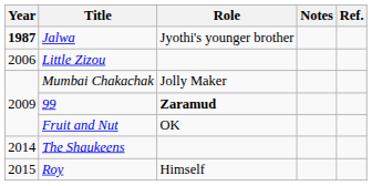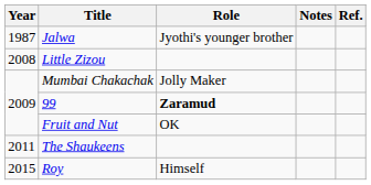 <table class="wikitable">
 <tr>
 <th>Year</th>
 <th>Title</th>
 <th>Role</th>
 <th>Notes</th>
 <th>Ref.</th>
 </tr>
 <tr>
-<td><strong>1987</strong></td>
+<td>1987</td>
 <td><em><a href='#'>Jalwa</a></em></td>
 <td>Jyothi's younger brother</td>
 <td></td>
 <td></td>
 </tr>
 <tr>
-<td>2006</td>
+<td>2008</td>
 <td><em><a href='#'>Little Zizou</a></em></td>
 <td></td>
 <td></td>
 <td></td>
 </tr>
 <tr>
 <td rowspan="3">2009</td>
 <td><em>Mumbai Chakachak</em></td>
 <td>Jolly Maker</td>
 <td></td>
 <td></td>
 </tr>
 <tr>
 <td><em><a href='#'>99</a></em></td>
 <td><strong>Zaramud</strong></td>
 <td></td>
 <td></td>
 </tr>
 <tr>
 <td><em><a href='#'>Fruit and Nut</a></em></td>
 <td>OK</td>
 <td></td>
 <td></td>
 </tr>
 <tr>
-<td>2014</td>
+<td>2011</td>
 <td><em><a href='#'>The Shaukeens</a></em></td>
 <td></td>
 <td></td>
 <td></td>
 </tr>
 <tr>
 <td>2015</td>
 <td><em><a href='#'>Roy</a></em></td>
 <td>Himself</td>
 <td></td>
 <td></td>
 </tr>
 </table>
